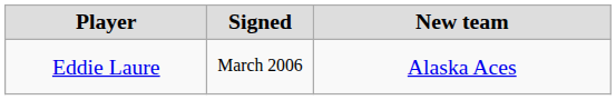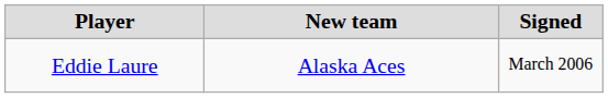 <table class="wikitable" style="text-align: center">
 <tr align="center" bgcolor="#dddddd">
 <td style="width:140px"><strong>Player</strong></td>
+<td style="width:210px"><strong>New team</strong></td>
 <td style="width:70px"><strong>Signed</strong></td>
-<td style="width:210px"><strong>New team</strong></td>
 </tr>
 <tr style="height:40px">
 <td><a href='#'>Eddie Laure</a></td>
+<td><a href='#'>Alaska Aces</a></td>
 <td style="font-size: 80%">March 2006</td>
-<td><a href='#'>Alaska Aces</a></td>
 </tr>
 </table>
